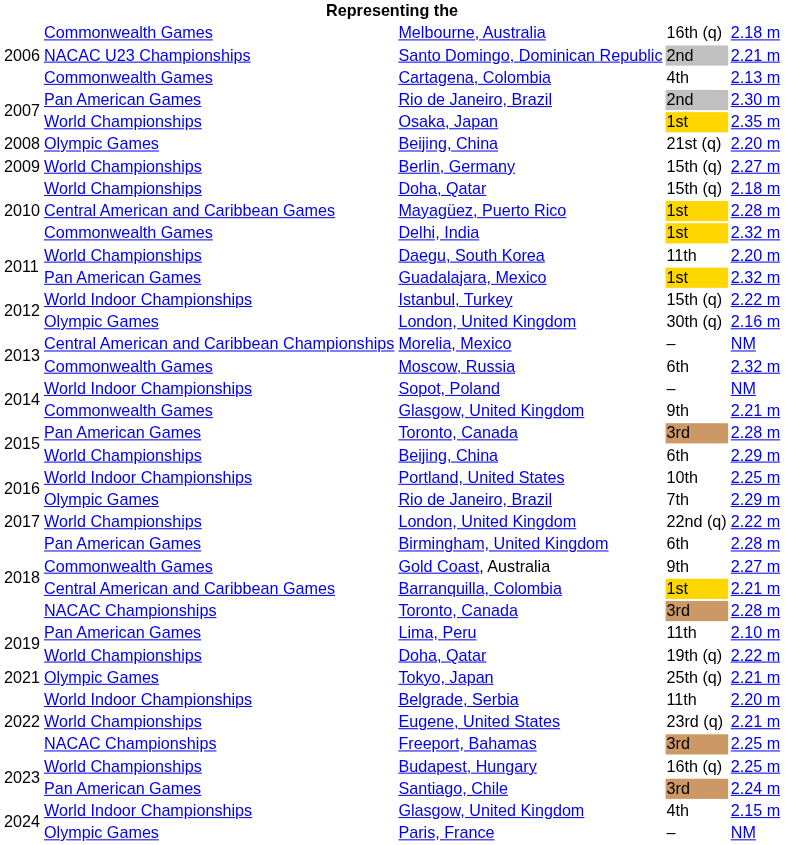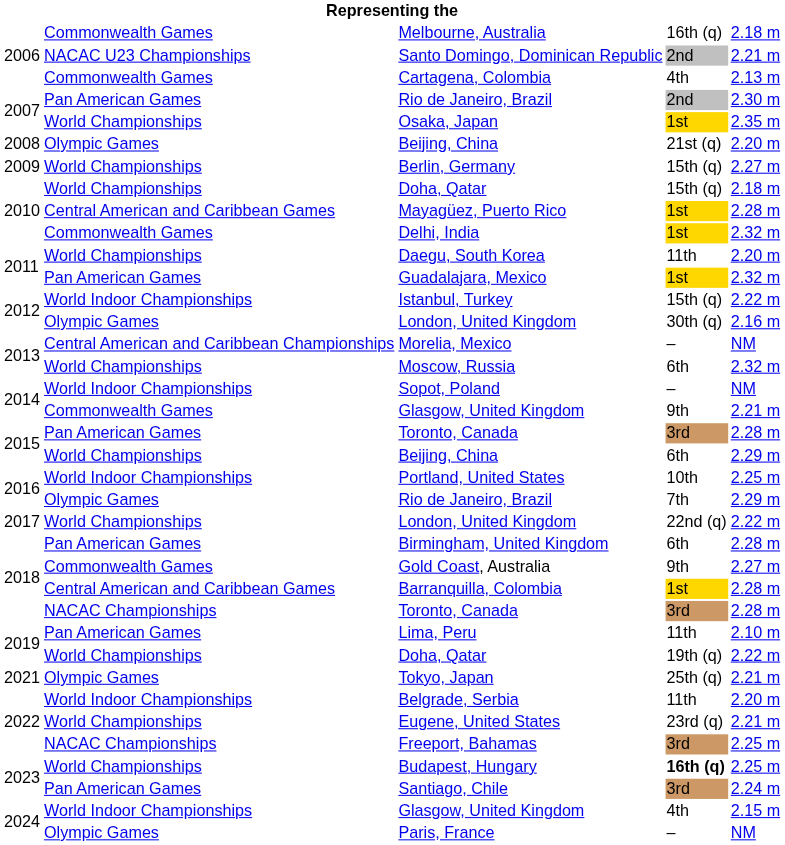 <table>
 <tr>
 <th colspan="5">Representing the </th>
 </tr>
 <tr>
 <td rowspan=3>2006</td>
 <td><a href='#'>Commonwealth Games</a></td>
 <td><a href='#'>Melbourne, Australia</a></td>
 <td>16th (q)</td>
 <td><a href='#'>2.18 m</a></td>
 </tr>
 <tr>
 <td><a href='#'>NACAC U23 Championships</a></td>
 <td><a href='#'>Santo Domingo, Dominican Republic</a></td>
 <td bgcolor=silver>2nd</td>
 <td><a href='#'>2.21 m</a></td>
 </tr>
 <tr>
 <td><a href='#'>Commonwealth Games</a></td>
 <td><a href='#'>Cartagena, Colombia</a></td>
 <td>4th</td>
 <td><a href='#'>2.13 m</a></td>
 </tr>
 <tr>
 <td rowspan=2>2007</td>
 <td><a href='#'>Pan American Games</a></td>
 <td><a href='#'>Rio de Janeiro, Brazil</a></td>
 <td bgcolor=silver>2nd</td>
 <td><a href='#'>2.30 m</a></td>
 </tr>
 <tr>
 <td><a href='#'>World Championships</a></td>
 <td><a href='#'>Osaka, Japan</a></td>
 <td bgcolor=gold>1st</td>
 <td><a href='#'>2.35 m</a></td>
 </tr>
 <tr>
 <td>2008</td>
 <td><a href='#'>Olympic Games</a></td>
 <td><a href='#'>Beijing, China</a></td>
 <td>21st (q)</td>
 <td><a href='#'>2.20 m</a></td>
 </tr>
 <tr>
 <td>2009</td>
 <td><a href='#'>World Championships</a></td>
 <td><a href='#'>Berlin, Germany</a></td>
 <td>15th (q)</td>
 <td><a href='#'>2.27 m</a></td>
 </tr>
 <tr>
 <td rowspan=3>2010</td>
 <td><a href='#'>World Championships</a></td>
 <td><a href='#'>Doha, Qatar</a></td>
 <td>15th (q)</td>
 <td><a href='#'>2.18 m</a></td>
 </tr>
 <tr>
 <td><a href='#'>Central American and Caribbean Games</a></td>
 <td><a href='#'>Mayagüez, Puerto Rico</a></td>
 <td bgcolor=gold>1st</td>
 <td><a href='#'>2.28 m</a></td>
 </tr>
 <tr>
 <td><a href='#'>Commonwealth Games</a></td>
 <td><a href='#'>Delhi, India</a></td>
 <td bgcolor=gold>1st</td>
 <td><a href='#'>2.32 m</a></td>
 </tr>
 <tr>
 <td rowspan=2>2011</td>
 <td><a href='#'>World Championships</a></td>
 <td><a href='#'>Daegu, South Korea</a></td>
 <td>11th</td>
 <td><a href='#'>2.20 m</a></td>
 </tr>
 <tr>
 <td><a href='#'>Pan American Games</a></td>
 <td><a href='#'>Guadalajara, Mexico</a></td>
 <td bgcolor=gold>1st</td>
 <td><a href='#'>2.32 m</a></td>
 </tr>
 <tr>
 <td rowspan=2>2012</td>
 <td><a href='#'>World Indoor Championships</a></td>
 <td><a href='#'>Istanbul, Turkey</a></td>
 <td>15th (q)</td>
 <td><a href='#'>2.22 m</a></td>
 </tr>
 <tr>
 <td><a href='#'>Olympic Games</a></td>
 <td><a href='#'>London, United Kingdom</a></td>
 <td>30th (q)</td>
 <td><a href='#'>2.16 m</a></td>
 </tr>
 <tr>
 <td rowspan=2>2013</td>
 <td><a href='#'>Central American and Caribbean Championships</a></td>
 <td><a href='#'>Morelia, Mexico</a></td>
 <td>–</td>
 <td><a href='#'>NM</a></td>
 </tr>
 <tr>
-<td><a href='#'>Commonwealth Games</a></td>
+<td><a href='#'>World Championships</a></td>
 <td><a href='#'>Moscow, Russia</a></td>
 <td>6th</td>
 <td><a href='#'>2.32 m</a></td>
 </tr>
 <tr>
 <td rowspan=2>2014</td>
 <td><a href='#'>World Indoor Championships</a></td>
 <td><a href='#'>Sopot, Poland</a></td>
 <td>–</td>
 <td><a href='#'>NM</a></td>
 </tr>
 <tr>
 <td><a href='#'>Commonwealth Games</a></td>
 <td><a href='#'>Glasgow, United Kingdom</a></td>
 <td>9th</td>
 <td><a href='#'>2.21 m</a></td>
 </tr>
 <tr>
 <td rowspan=2>2015</td>
 <td><a href='#'>Pan American Games</a></td>
 <td><a href='#'>Toronto, Canada</a></td>
 <td bgcolor=cc9966>3rd</td>
 <td><a href='#'>2.28 m</a></td>
 </tr>
 <tr>
 <td><a href='#'>World Championships</a></td>
 <td><a href='#'>Beijing, China</a></td>
 <td>6th</td>
 <td><a href='#'>2.29 m</a></td>
 </tr>
 <tr>
 <td rowspan=2>2016</td>
 <td><a href='#'>World Indoor Championships</a></td>
 <td><a href='#'>Portland, United States</a></td>
 <td>10th</td>
 <td><a href='#'>2.25 m</a></td>
 </tr>
 <tr>
 <td><a href='#'>Olympic Games</a></td>
 <td><a href='#'>Rio de Janeiro, Brazil</a></td>
 <td>7th</td>
 <td><a href='#'>2.29 m</a></td>
 </tr>
 <tr>
 <td>2017</td>
 <td><a href='#'>World Championships</a></td>
 <td><a href='#'>London, United Kingdom</a></td>
 <td>22nd (q)</td>
 <td><a href='#'>2.22 m</a></td>
 </tr>
 <tr>
 <td rowspan=4>2018</td>
 <td><a href='#'>Pan American Games</a></td>
 <td><a href='#'>Birmingham, United Kingdom</a></td>
 <td>6th</td>
 <td><a href='#'>2.28 m</a></td>
 </tr>
 <tr>
 <td><a href='#'>Commonwealth Games</a></td>
 <td><a href='#'>Gold Coast</a>, Australia</td>
 <td>9th</td>
 <td><a href='#'>2.27 m</a></td>
 </tr>
 <tr>
 <td><a href='#'>Central American and Caribbean Games</a></td>
 <td><a href='#'>Barranquilla, Colombia</a></td>
 <td bgcolor=gold>1st</td>
-<td><a href='#'>2.21 m</a></td>
+<td><a href='#'>2.28 m</a></td>
 </tr>
 <tr>
 <td><a href='#'>NACAC Championships</a></td>
 <td><a href='#'>Toronto, Canada</a></td>
 <td bgcolor=cc9966>3rd</td>
 <td><a href='#'>2.28 m</a></td>
 </tr>
 <tr>
 <td rowspan=2>2019</td>
 <td><a href='#'>Pan American Games</a></td>
 <td><a href='#'>Lima, Peru</a></td>
 <td>11th</td>
 <td><a href='#'>2.10 m</a></td>
 </tr>
 <tr>
 <td><a href='#'>World Championships</a></td>
 <td><a href='#'>Doha, Qatar</a></td>
 <td>19th (q)</td>
 <td><a href='#'>2.22 m</a></td>
 </tr>
 <tr>
 <td>2021</td>
 <td><a href='#'>Olympic Games</a></td>
 <td><a href='#'>Tokyo, Japan</a></td>
 <td>25th (q)</td>
 <td><a href='#'>2.21 m</a></td>
 </tr>
 <tr>
 <td rowspan=3>2022</td>
 <td><a href='#'>World Indoor Championships</a></td>
 <td><a href='#'>Belgrade, Serbia</a></td>
 <td>11th</td>
 <td><a href='#'>2.20 m</a></td>
 </tr>
 <tr>
 <td><a href='#'>World Championships</a></td>
 <td><a href='#'>Eugene, United States</a></td>
 <td>23rd (q)</td>
 <td><a href='#'>2.21 m</a></td>
 </tr>
 <tr>
 <td><a href='#'>NACAC Championships</a></td>
 <td><a href='#'>Freeport, Bahamas</a></td>
 <td bgcolor=cc9966>3rd</td>
 <td><a href='#'>2.25 m</a></td>
 </tr>
 <tr>
 <td rowspan=2>2023</td>
 <td><a href='#'>World Championships</a></td>
 <td><a href='#'>Budapest, Hungary</a></td>
-<td>16th (q)</td>
+<td><strong>16th (q)</strong></td>
 <td><a href='#'>2.25 m</a></td>
 </tr>
 <tr>
 <td><a href='#'>Pan American Games</a></td>
 <td><a href='#'>Santiago, Chile</a></td>
 <td bgcolor=cc9966>3rd</td>
 <td><a href='#'>2.24 m</a></td>
 </tr>
 <tr>
 <td rowspan=2>2024</td>
 <td><a href='#'>World Indoor Championships</a></td>
 <td><a href='#'>Glasgow, United Kingdom</a></td>
 <td>4th</td>
 <td><a href='#'>2.15 m</a></td>
 </tr>
 <tr>
 <td><a href='#'>Olympic Games</a></td>
 <td><a href='#'>Paris, France</a></td>
 <td>–</td>
 <td><a href='#'>NM</a></td>
 </tr>
 </table>
